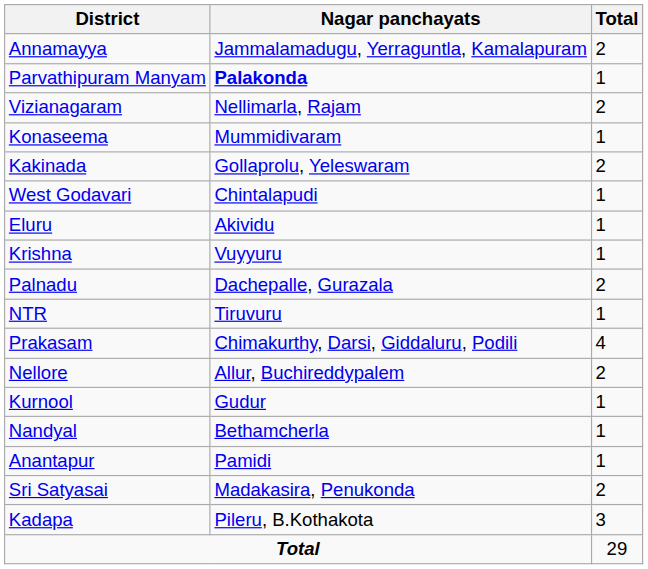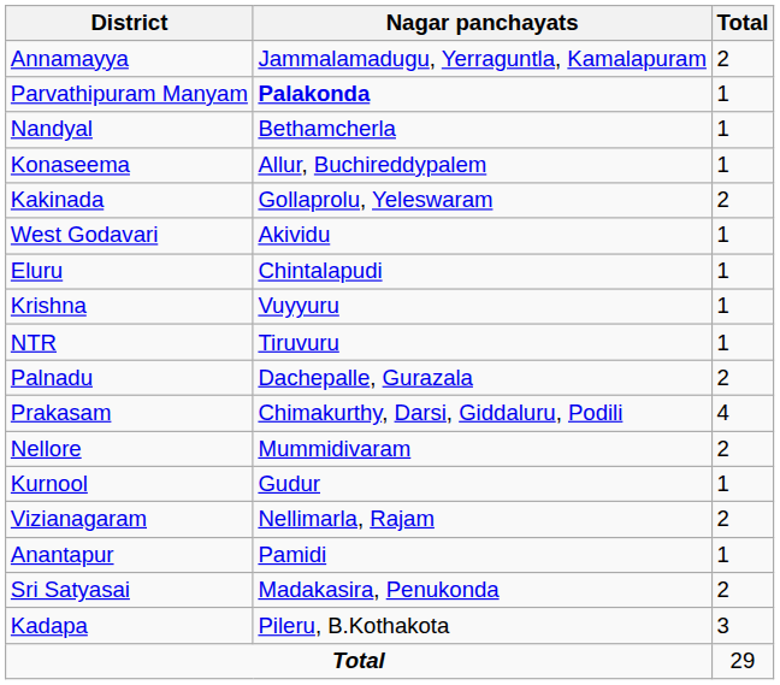 <table class="sortable wikitable">
 <tr>
 <th>District</th>
 <th class="unsortable">Nagar panchayats</th>
 <th>Total</th>
 </tr>
 <tr>
 <td><a href='#'>Annamayya</a></td>
 <td><a href='#'>Jammalamadugu</a>, <a href='#'>Yerraguntla</a>, <a href='#'>Kamalapuram</a></td>
 <td>2</td>
 </tr>
 <tr>
 <td><a href='#'>Parvathipuram Manyam</a></td>
 <td><strong><a href='#'>Palakonda</a></strong></td>
 <td>1</td>
 </tr>
 <tr>
-<td><a href='#'>Vizianagaram</a></td>
-<td><a href='#'>Nellimarla</a>, <a href='#'>Rajam</a></td>
-<td>2</td>
+<td><a href='#'>Nandyal</a></td>
+<td><a href='#'>Bethamcherla</a></td>
+<td>1</td>
 </tr>
 <tr>
 <td><a href='#'>Konaseema</a></td>
-<td><a href='#'>Mummidivaram</a></td>
+<td><a href='#'>Allur</a>, <a href='#'>Buchireddypalem</a></td>
 <td>1</td>
 </tr>
 <tr>
 <td><a href='#'>Kakinada</a></td>
 <td><a href='#'>Gollaprolu</a>, <a href='#'>Yeleswaram</a></td>
 <td>2</td>
 </tr>
 <tr>
 <td><a href='#'>West Godavari</a></td>
-<td><a href='#'>Chintalapudi</a></td>
+<td><a href='#'>Akividu</a></td>
 <td>1</td>
 </tr>
 <tr>
 <td><a href='#'>Eluru</a></td>
-<td><a href='#'>Akividu</a></td>
+<td><a href='#'>Chintalapudi</a></td>
 <td>1</td>
 </tr>
 <tr>
 <td><a href='#'>Krishna</a></td>
 <td><a href='#'>Vuyyuru</a></td>
 <td>1</td>
 </tr>
 <tr>
+<td><a href='#'>NTR</a></td>
+<td><a href='#'>Tiruvuru</a></td>
+<td>1</td>
+</tr>
+<tr>
 <td><a href='#'>Palnadu</a></td>
 <td><a href='#'>Dachepalle</a>, <a href='#'>Gurazala</a></td>
 <td>2</td>
-</tr>
-<tr>
-<td><a href='#'>NTR</a></td>
-<td><a href='#'>Tiruvuru</a></td>
-<td>1</td>
 </tr>
 <tr>
 <td><a href='#'>Prakasam</a></td>
 <td><a href='#'>Chimakurthy</a>, <a href='#'>Darsi</a>, <a href='#'>Giddaluru</a>, <a href='#'>Podili</a></td>
 <td>4</td>
 </tr>
 <tr>
 <td><a href='#'>Nellore</a></td>
-<td><a href='#'>Allur</a>, <a href='#'>Buchireddypalem</a></td>
+<td><a href='#'>Mummidivaram</a></td>
 <td>2</td>
 </tr>
 <tr>
 <td><a href='#'>Kurnool</a></td>
 <td><a href='#'>Gudur</a></td>
 <td>1</td>
 </tr>
 <tr>
-<td><a href='#'>Nandyal</a></td>
-<td><a href='#'>Bethamcherla</a></td>
-<td>1</td>
+<td><a href='#'>Vizianagaram</a></td>
+<td><a href='#'>Nellimarla</a>, <a href='#'>Rajam</a></td>
+<td>2</td>
 </tr>
 <tr>
 <td><a href='#'>Anantapur</a></td>
 <td><a href='#'>Pamidi</a></td>
 <td>1</td>
 </tr>
 <tr>
 <td><a href='#'>Sri Satyasai</a></td>
 <td><a href='#'>Madakasira</a>, <a href='#'>Penukonda</a></td>
 <td>2</td>
 </tr>
 <tr>
 <td><a href='#'>Kadapa</a></td>
 <td><a href='#'>Pileru</a>, B.Kothakota</td>
 <td>3</td>
 </tr>
 <tr>
 <td colspan="2" style="text-align:center;"><strong><em>Total</em></strong></td>
 <td style="text-align:center">29</td>
 </tr>
 </table>
